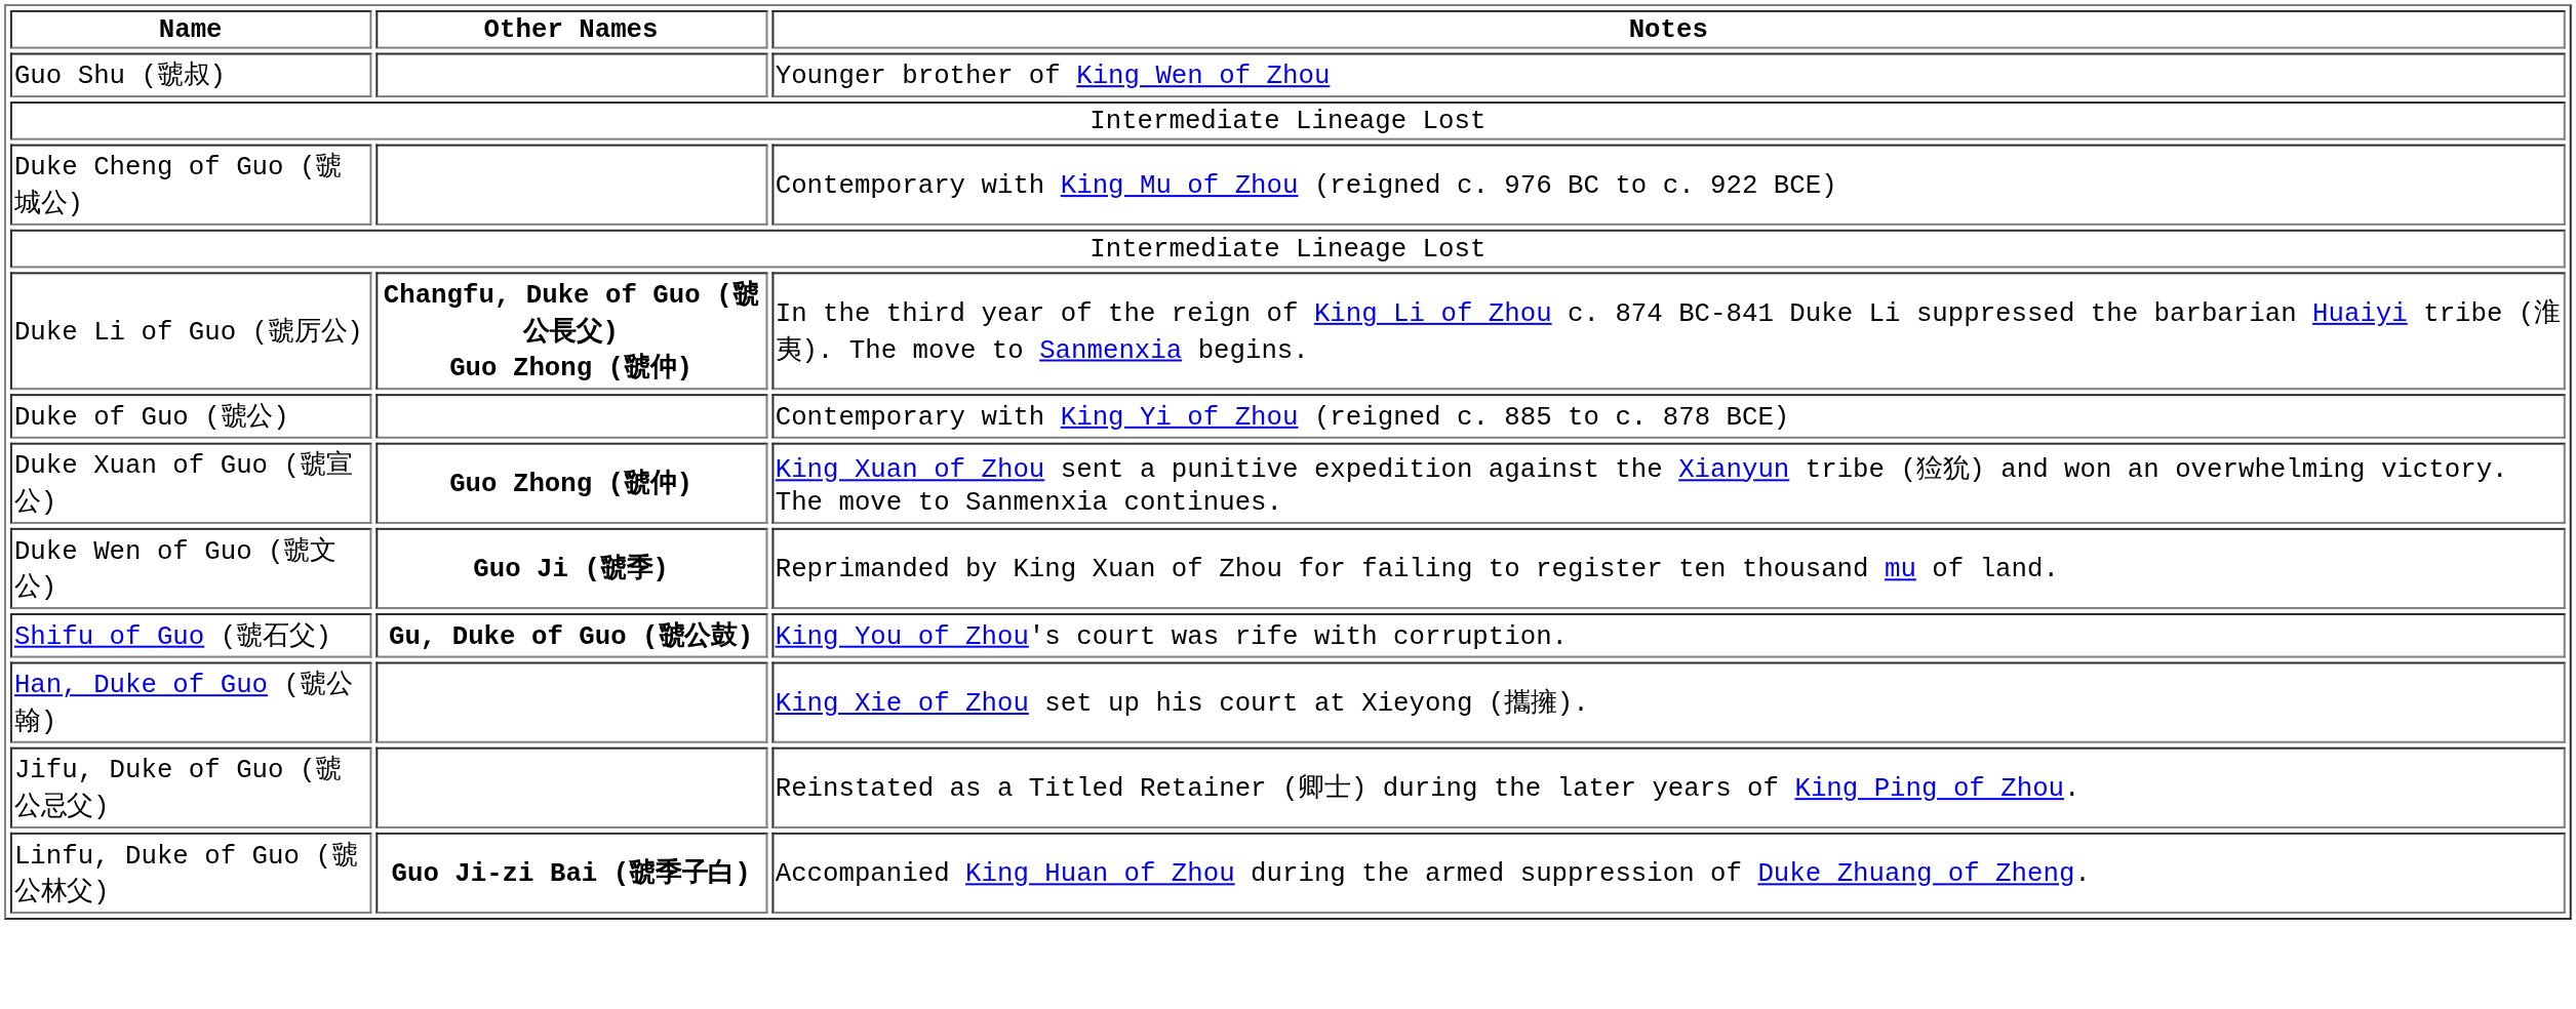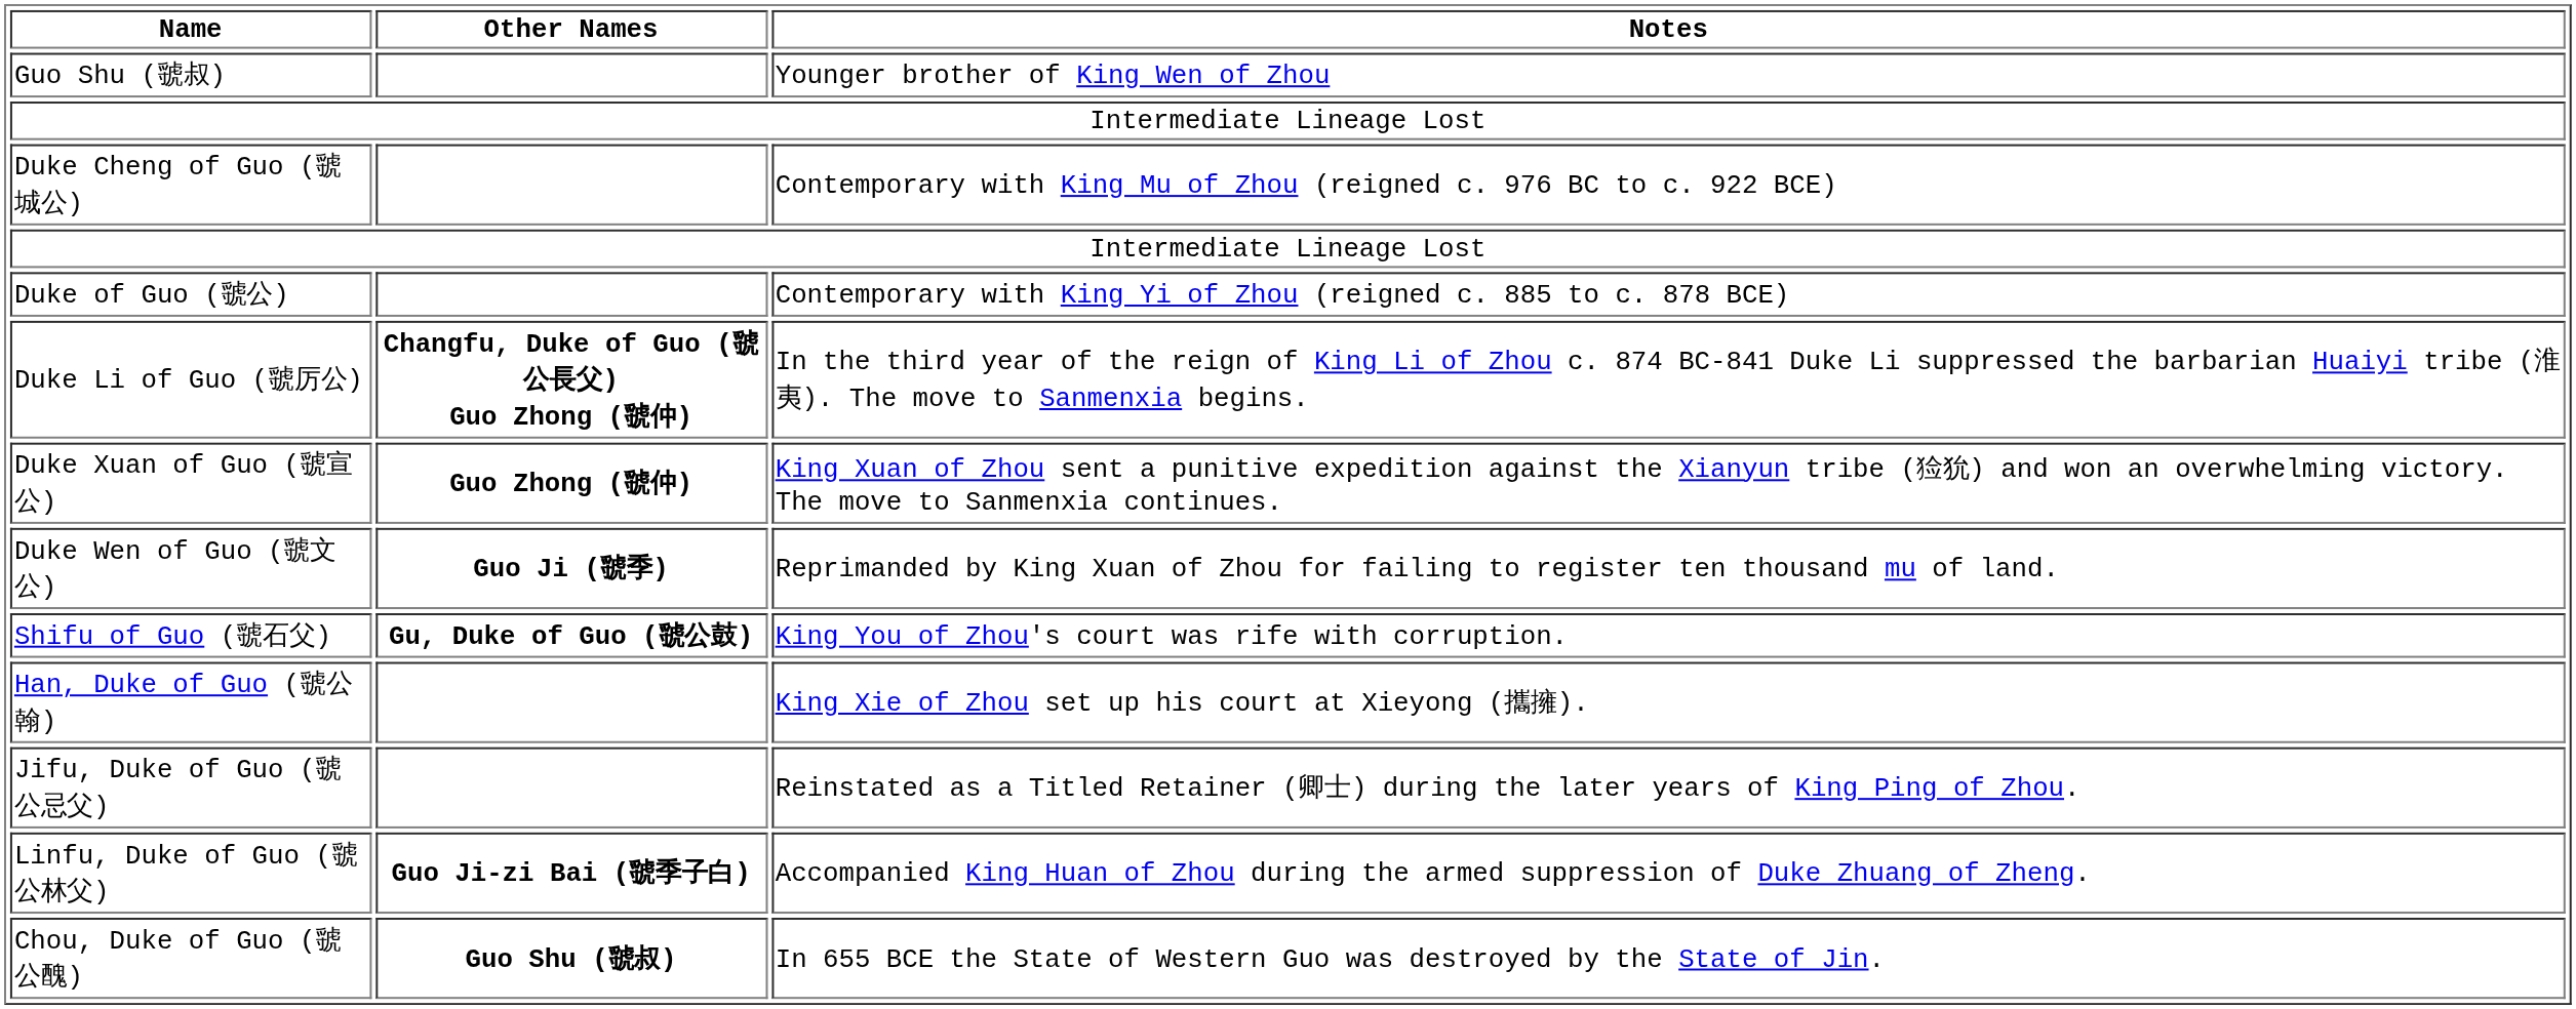 <table border="1">
 <tr>
 <th>Name</th>
 <th>Other Names</th>
 <th>Notes</th>
 </tr>
 <tr ---->
 <td>Guo Shu (虢叔)</td>
 <th></th>
 <td>Younger brother of <a href='#'>King Wen of Zhou</a></td>
 </tr>
 <tr ---->
 <td colspan=3 align="center">Intermediate Lineage Lost</td>
 </tr>
 <tr ---->
 <td>Duke Cheng of Guo (虢城公)</td>
 <th></th>
 <td>Contemporary with <a href='#'>King Mu of Zhou</a> (reigned c. 976 BC to c. 922 BCE)</td>
 </tr>
 <tr ---->
 <td colspan=3 align="center">Intermediate Lineage Lost</td>
 </tr>
 <tr ---->
+<td>Duke of Guo (虢公)</td>
+<th></th>
+<td>Contemporary with <a href='#'>King Yi of Zhou</a> (reigned c. 885 to c. 878 BCE)</td>
+</tr>
+<tr ---->
 <td>Duke Li of Guo (虢厉公)</td>
 <th>Changfu, Duke of Guo (虢公長父)<br>Guo Zhong (虢仲)</th>
 <td>In the third year of the reign of <a href='#'>King Li of Zhou</a> c. 874 BC-841 Duke Li suppressed the barbarian <a href='#'>Huaiyi</a> tribe (淮夷). The move to <a href='#'>Sanmenxia</a> begins.</td>
-</tr>
-<tr ---->
-<td>Duke of Guo (虢公)</td>
-<th></th>
-<td>Contemporary with <a href='#'>King Yi of Zhou</a> (reigned c. 885 to c. 878 BCE)</td>
 </tr>
 <tr ---->
 <td>Duke Xuan of Guo (虢宣公)</td>
 <th>Guo Zhong (虢仲)</th>
 <td><a href='#'>King Xuan of Zhou</a> sent a punitive expedition against the <a href='#'>Xianyun</a> tribe (猃狁) and won an overwhelming victory. The move to Sanmenxia continues.</td>
 </tr>
 <tr ---->
 <td>Duke Wen of Guo (虢文公)</td>
 <th>Guo Ji (虢季)</th>
 <td>Reprimanded by King Xuan of Zhou for failing to register ten thousand <a href='#'>mu</a> of land.</td>
 </tr>
 <tr ---->
 <td><a href='#'>Shifu of Guo</a> (虢石父)</td>
 <th>Gu, Duke of Guo (虢公鼓)</th>
 <td><a href='#'>King You of Zhou</a>'s court was rife with corruption.</td>
 </tr>
 <tr ---->
 <td><a href='#'>Han, Duke of Guo</a> (虢公翰)</td>
 <th></th>
 <td><a href='#'>King Xie of Zhou</a> set up his court at Xieyong (攜擁).</td>
 </tr>
 <tr ---->
 <td>Jifu, Duke of Guo (虢公忌父)</td>
 <th></th>
 <td>Reinstated as a Titled Retainer (卿士) during the later years of <a href='#'>King Ping of Zhou</a>.</td>
 </tr>
 <tr ---->
 <td>Linfu, Duke of Guo (虢公林父)</td>
 <th>Guo Ji-zi Bai (虢季子白)</th>
 <td>Accompanied <a href='#'>King Huan of Zhou</a> during the armed suppression of <a href='#'>Duke Zhuang of Zheng</a>.</td>
 </tr>
+<tr ---->
+<td>Chou, Duke of Guo (虢公醜)</td>
+<th>Guo Shu (虢叔)</th>
+<td>In 655 BCE the State of Western Guo was destroyed by the <a href='#'>State of Jin</a>.</td>
+</tr>
 </table>
